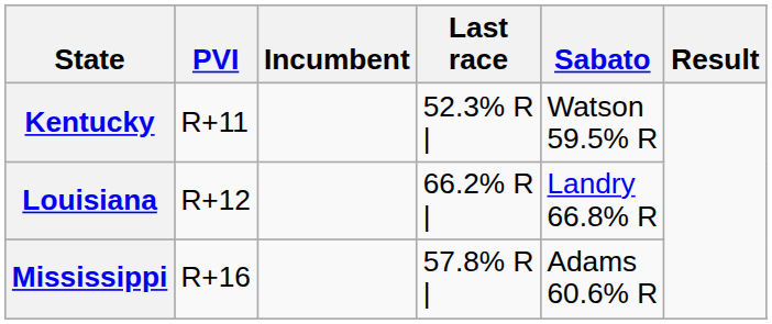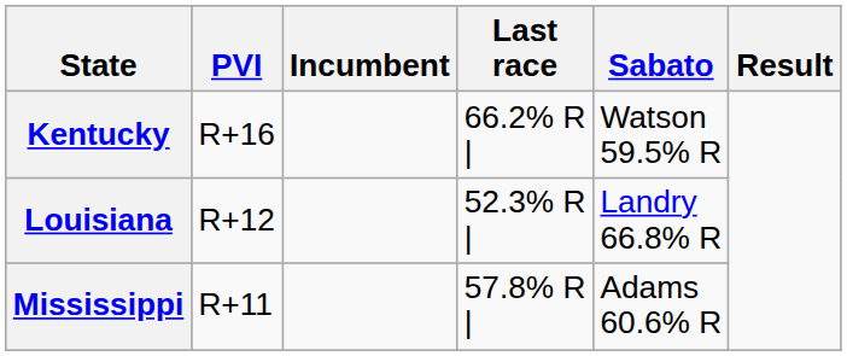 <table class="wikitable sortable">
 <tr valign=bottom>
 <th>State</th>
 <th><a href='#'>PVI</a></th>
 <th>Incumbent</th>
 <th>Last<br>race</th>
 <th scope="col"><a href='#'>Sabato</a><br></th>
 <th>Result</th>
 </tr>
 <tr>
 <th><a href='#'>Kentucky</a></th>
-<td>R+11</td>
+<td>R+16</td>
 <td></td>
-<td>52.3% R<br>|</td>
+<td>66.2% R<br>|</td>
 <td>Watson<br>59.5% R</td>
 </tr>
 <tr>
 <th><a href='#'>Louisiana</a></th>
 <td>R+12</td>
 <td><br></td>
-<td>66.2% R<br>|</td>
+<td>52.3% R<br>|</td>
 <td><a href='#'>Landry</a><br>66.8% R</td>
 </tr>
 <tr>
 <th><a href='#'>Mississippi</a></th>
-<td>R+16</td>
+<td>R+11</td>
 <td></td>
 <td>57.8% R<br>|</td>
 <td>Adams<br>60.6% R</td>
 </tr>
 </table>
